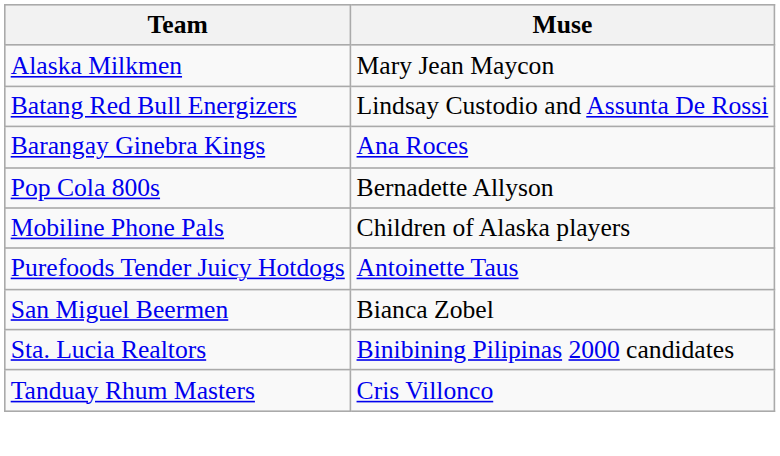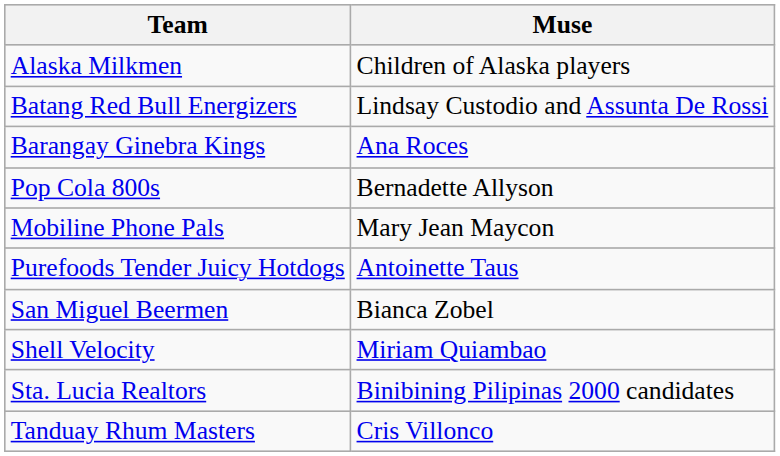 <table class="wikitable sortable sortable">
 <tr>
 <th style= width="45%">Team</th>
 <th style= width="55%">Muse</th>
 </tr>
 <tr>
 <td><a href='#'>Alaska Milkmen</a></td>
-<td>Mary Jean Maycon</td>
+<td>Children of Alaska players</td>
 </tr>
 <tr>
 <td><a href='#'>Batang Red Bull Energizers</a></td>
 <td>Lindsay Custodio and <a href='#'>Assunta De Rossi</a></td>
 </tr>
 <tr>
 <td><a href='#'>Barangay Ginebra Kings</a></td>
 <td><a href='#'>Ana Roces</a></td>
 </tr>
 <tr>
 <td><a href='#'>Pop Cola 800s</a></td>
 <td>Bernadette Allyson</td>
 </tr>
 <tr>
 <td><a href='#'>Mobiline Phone Pals</a></td>
-<td>Children of Alaska players</td>
+<td>Mary Jean Maycon</td>
 </tr>
 <tr>
 <td><a href='#'>Purefoods Tender Juicy Hotdogs</a></td>
 <td><a href='#'>Antoinette Taus</a></td>
 </tr>
 <tr>
 <td><a href='#'>San Miguel Beermen</a></td>
 <td>Bianca Zobel</td>
 </tr>
 <tr>
+<td><a href='#'>Shell Velocity</a></td>
+<td><a href='#'>Miriam Quiambao</a></td>
+</tr>
+<tr>
 <td><a href='#'>Sta. Lucia Realtors</a></td>
 <td><a href='#'>Binibining Pilipinas</a> <a href='#'>2000</a> candidates</td>
 </tr>
 <tr>
 <td><a href='#'>Tanduay Rhum Masters</a></td>
 <td><a href='#'>Cris Villonco</a></td>
 </tr>
 </table>
